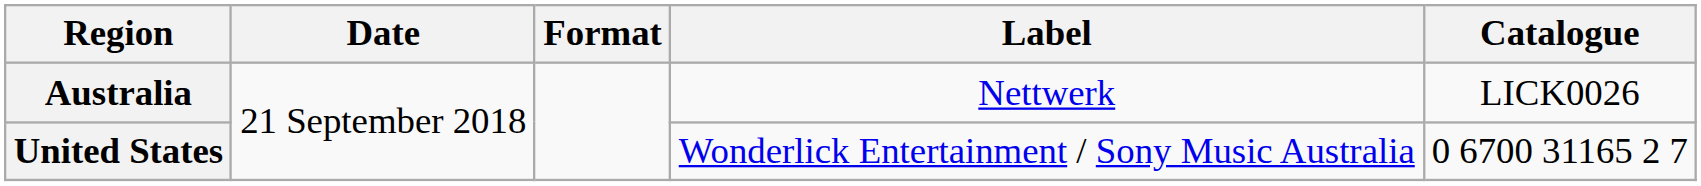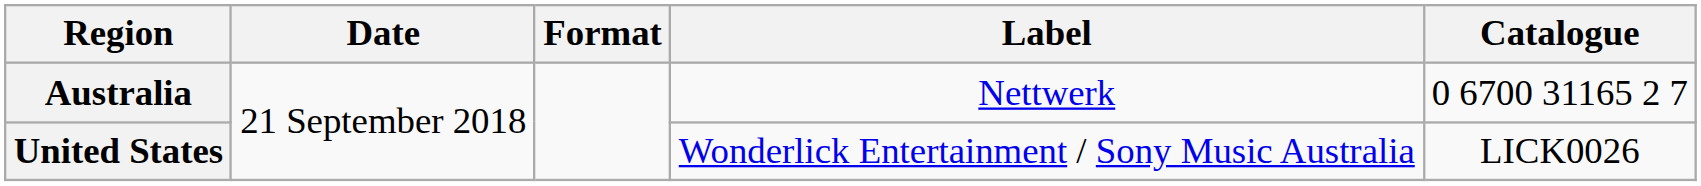 <table class="wikitable plainrowheaders" style="text-align:center;">
 <tr>
 <th scope="col">Region</th>
 <th scope="col">Date</th>
 <th scope="col">Format</th>
 <th scope="col">Label</th>
 <th scope="col">Catalogue</th>
 </tr>
 <tr>
 <th scope="row">Australia</th>
 <td rowspan="2">21 September 2018</td>
 <td rowspan="2"></td>
 <td><a href='#'>Nettwerk</a></td>
-<td>LICK0026</td>
+<td>0 6700 31165 2 7</td>
 </tr>
 <tr>
 <th scope="row">United States</th>
 <td><a href='#'>Wonderlick Entertainment</a> / <a href='#'>Sony Music Australia</a></td>
-<td>0 6700 31165 2 7</td>
+<td>LICK0026</td>
 </tr>
 </table>
